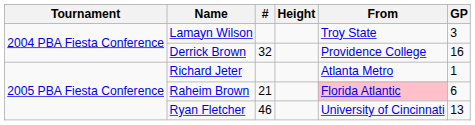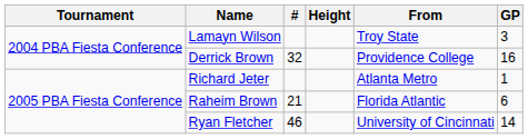 <table class="wikitable">
 <tr>
 <th>Tournament</th>
 <th>Name</th>
 <th>#</th>
 <th>Height</th>
 <th>From</th>
 <th>GP</th>
 </tr>
 <tr>
 <td rowspan=2><a href='#'>2004 PBA Fiesta Conference</a></td>
 <td><a href='#'>Lamayn Wilson</a></td>
 <td></td>
 <td></td>
 <td><a href='#'>Troy State</a></td>
 <td>3</td>
 </tr>
 <tr>
 <td><a href='#'>Derrick Brown</a></td>
 <td>32</td>
 <td></td>
 <td><a href='#'>Providence College</a></td>
 <td>16</td>
 </tr>
 <tr>
 <td rowspan=3><a href='#'>2005 PBA Fiesta Conference</a></td>
 <td><a href='#'>Richard Jeter</a></td>
 <td></td>
 <td></td>
 <td><a href='#'>Atlanta Metro</a></td>
 <td>1</td>
 </tr>
 <tr>
 <td><a href='#'>Raheim Brown</a></td>
 <td>21</td>
 <td></td>
-<td style="background: pink;"><a href='#'>Florida Atlantic</a></td>
+<td><a href='#'>Florida Atlantic</a></td>
 <td>6</td>
 </tr>
 <tr>
 <td><a href='#'>Ryan Fletcher</a></td>
 <td>46</td>
 <td></td>
 <td><a href='#'>University of Cincinnati</a></td>
-<td>13</td>
+<td>14</td>
 </tr>
 </table>
